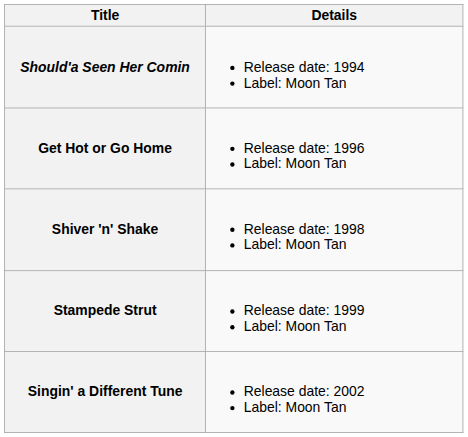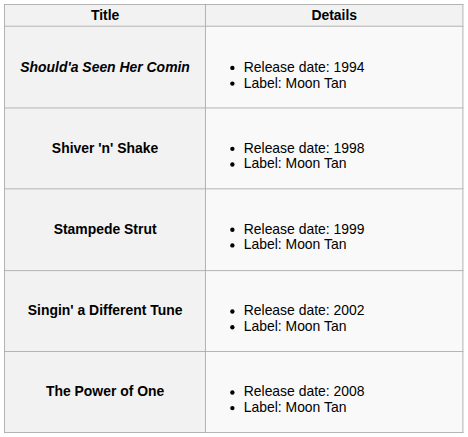 <table class="wikitable plainrowheaders">
 <tr>
 <th style="width:14em;">Title</th>
 <th style="width:18em;">Details</th>
 </tr>
 <tr>
 <th scope="row"><em>Should'a Seen Her Comin<strong></th>
 <td><br><ul><li>Release date: 1994</li><li>Label: Moon Tan</li></ul></td>
-</tr>
-<tr>
-<th scope="row"></em>Get Hot or Go Home<em></th>
-<td><br><ul><li>Release date: 1996</li><li>Label: Moon Tan</li></ul></td>
 </tr>
 <tr>
 <th scope="row"></em>Shiver 'n' Shake<em></th>
 <td><br><ul><li>Release date: 1998</li><li>Label: Moon Tan</li></ul></td>
 </tr>
 <tr>
 <th scope="row"></em>Stampede Strut<em></th>
 <td><br><ul><li>Release date: 1999</li><li>Label: Moon Tan</li></ul></td>
 </tr>
 <tr>
 <th scope="row"></em>Singin' a Different Tune<em></th>
 <td><br><ul><li>Release date: 2002</li><li>Label: Moon Tan</li></ul></td>
 </tr>
+<tr>
+<th scope="row"></em>The Power of One<em></th>
+<td><br><ul><li>Release date: 2008</li><li>Label: Moon Tan</li></ul></td>
+</tr>
 </table>
